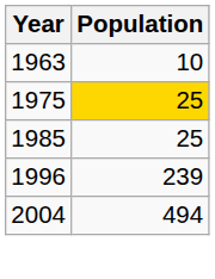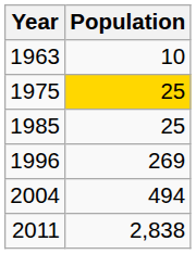 <table class="wikitable" style="line-height:1.1em;">
 <tr>
 <th>Year</th>
 <th>Population</th>
 </tr>
 <tr align="right">
 <td>1963</td>
 <td>10</td>
 </tr>
 <tr align="right">
 <td>1975</td>
 <td style="background: gold;">25</td>
 </tr>
 <tr align="right">
 <td>1985</td>
 <td>25</td>
 </tr>
 <tr align="right">
 <td>1996</td>
-<td>239</td>
+<td>269</td>
 </tr>
 <tr align="right">
 <td>2004</td>
 <td>494</td>
 </tr>
+<tr align="right">
+<td>2011</td>
+<td>2,838</td>
+</tr>
 </table>
